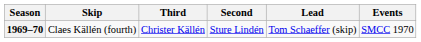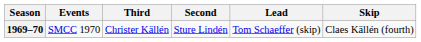 <table class="wikitable">
 <tr>
 <th scope="col">Season</th>
-<th scope="col">Skip</th>
+<th scope="col">Events</th>
 <th scope="col">Third</th>
 <th scope="col">Second</th>
 <th scope="col">Lead</th>
-<th scope="col">Events</th>
+<th scope="col">Skip</th>
 </tr>
 <tr>
 <th scope="row">1969–70</th>
-<td>Claes Källén (fourth)</td>
+<td><a href='#'>SMCC</a> 1970 <br> </td>
 <td><a href='#'>Christer Källén</a></td>
 <td><a href='#'>Sture Lindén</a></td>
 <td><a href='#'>Tom Schaeffer</a> (skip)</td>
-<td><a href='#'>SMCC</a> 1970 <br> </td>
+<td>Claes Källén (fourth)</td>
 </tr>
 </table>
